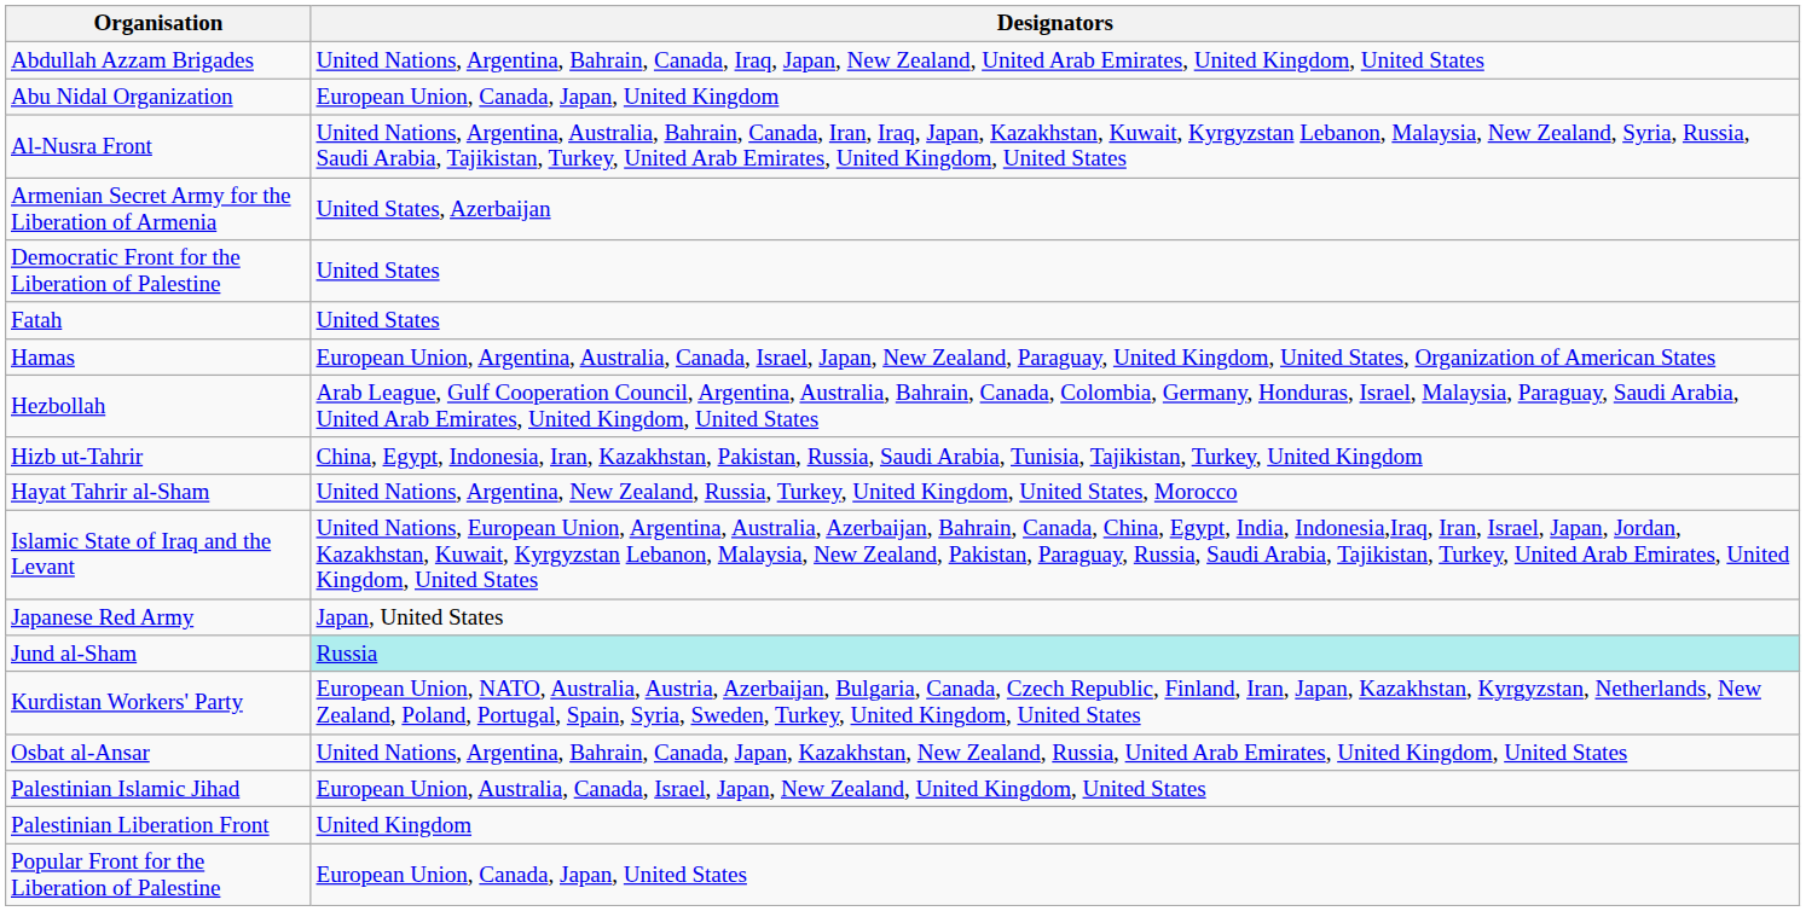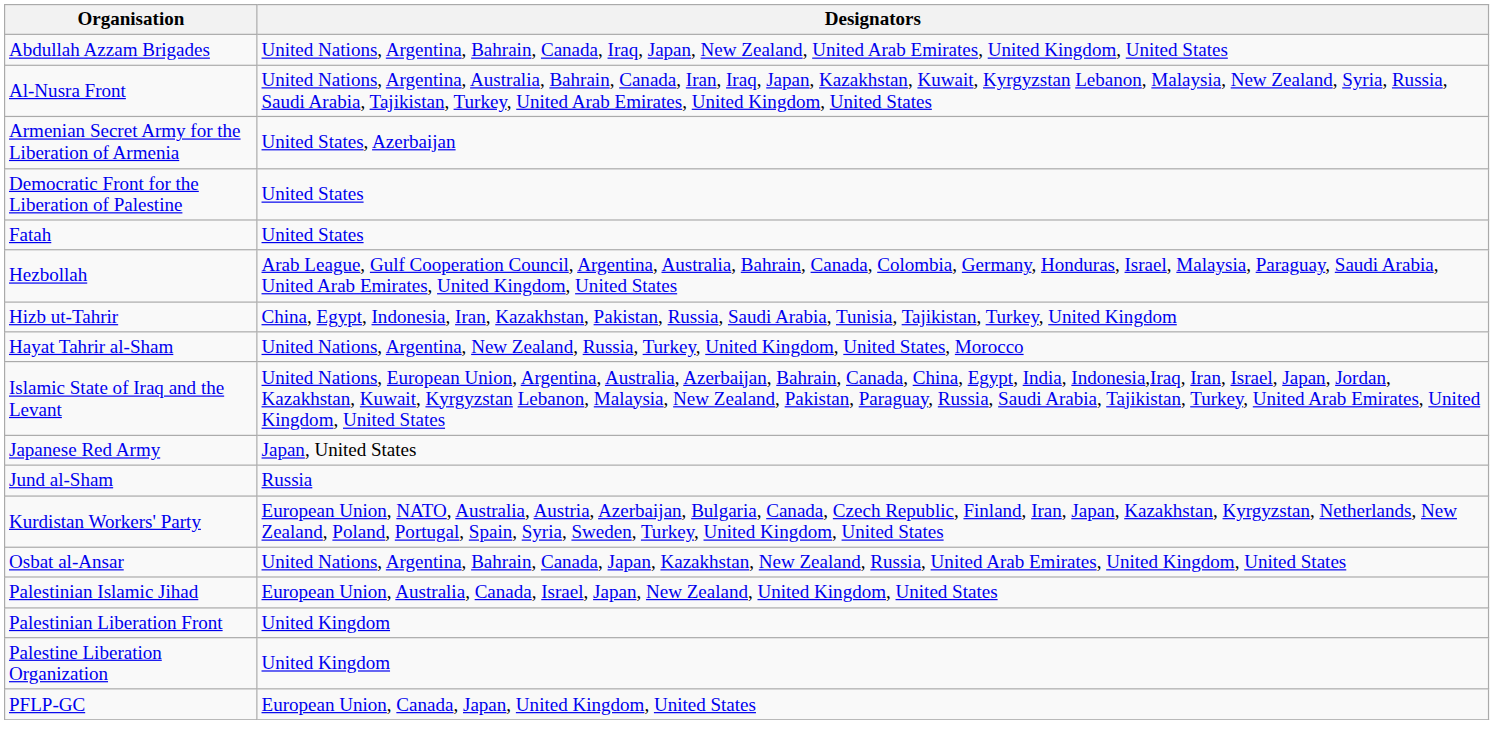 <table class="wikitable">
 <tr>
 <th>Organisation</th>
 <th>Designators</th>
 </tr>
 <tr>
 <td><a href='#'>Abdullah Azzam Brigades</a></td>
 <td><a href='#'>United Nations</a>, <a href='#'>Argentina</a>, <a href='#'>Bahrain</a>, <a href='#'>Canada</a>, <a href='#'>Iraq</a>, <a href='#'>Japan</a>, <a href='#'>New Zealand</a>, <a href='#'>United Arab Emirates</a>, <a href='#'>United Kingdom</a>, <a href='#'>United States</a></td>
-</tr>
-<tr>
-<td><a href='#'>Abu Nidal Organization</a></td>
-<td><a href='#'>European Union</a>, <a href='#'>Canada</a>, <a href='#'>Japan</a>, <a href='#'>United Kingdom</a></td>
 </tr>
 <tr>
 <td><a href='#'>Al-Nusra Front</a></td>
 <td><a href='#'>United Nations</a>, <a href='#'>Argentina</a>, <a href='#'>Australia</a>, <a href='#'>Bahrain</a>, <a href='#'>Canada</a>, <a href='#'>Iran</a>, <a href='#'>Iraq</a>, <a href='#'>Japan</a>, <a href='#'>Kazakhstan</a>, <a href='#'>Kuwait</a>, <a href='#'>Kyrgyzstan</a> <a href='#'>Lebanon</a>, <a href='#'>Malaysia</a>, <a href='#'>New Zealand</a>, <a href='#'>Syria</a>, <a href='#'>Russia</a>, <a href='#'>Saudi Arabia</a>, <a href='#'>Tajikistan</a>, <a href='#'>Turkey</a>, <a href='#'>United Arab Emirates</a>, <a href='#'>United Kingdom</a>, <a href='#'>United States</a></td>
 </tr>
 <tr>
 <td><a href='#'>Armenian Secret Army for the Liberation of Armenia</a></td>
 <td><a href='#'>United States</a>, <a href='#'>Azerbaijan</a></td>
 </tr>
 <tr>
 <td><a href='#'>Democratic Front for the Liberation of Palestine</a></td>
 <td><a href='#'>United States</a></td>
 </tr>
 <tr>
 <td><a href='#'>Fatah</a></td>
 <td><a href='#'>United States</a></td>
-</tr>
-<tr>
-<td><a href='#'>Hamas</a></td>
-<td><a href='#'>European Union</a>, <a href='#'>Argentina</a>, <a href='#'>Australia</a>, <a href='#'>Canada</a>, <a href='#'>Israel</a>, <a href='#'>Japan</a>, <a href='#'>New Zealand</a>, <a href='#'>Paraguay</a>, <a href='#'>United Kingdom</a>, <a href='#'>United States</a>, <a href='#'>Organization of American States</a></td>
 </tr>
 <tr>
 <td><a href='#'>Hezbollah</a></td>
 <td><a href='#'>Arab League</a>, <a href='#'>Gulf Cooperation Council</a>, <a href='#'>Argentina</a>, <a href='#'>Australia</a>, <a href='#'>Bahrain</a>, <a href='#'>Canada</a>, <a href='#'>Colombia</a>, <a href='#'>Germany</a>, <a href='#'>Honduras</a>, <a href='#'>Israel</a>, <a href='#'>Malaysia</a>, <a href='#'>Paraguay</a>, <a href='#'>Saudi Arabia</a>, <a href='#'>United Arab Emirates</a>, <a href='#'>United Kingdom</a>, <a href='#'>United States</a></td>
 </tr>
 <tr>
 <td><a href='#'>Hizb ut-Tahrir</a></td>
 <td><a href='#'>China</a>, <a href='#'>Egypt</a>, <a href='#'>Indonesia</a>, <a href='#'>Iran</a>, <a href='#'>Kazakhstan</a>, <a href='#'>Pakistan</a>, <a href='#'>Russia</a>, <a href='#'>Saudi Arabia</a>, <a href='#'>Tunisia</a>, <a href='#'>Tajikistan</a>, <a href='#'>Turkey</a>, <a href='#'>United Kingdom</a></td>
 </tr>
 <tr>
 <td><a href='#'>Hayat Tahrir al-Sham</a></td>
 <td><a href='#'>United Nations</a>, <a href='#'>Argentina</a>, <a href='#'>New Zealand</a>, <a href='#'>Russia</a>, <a href='#'>Turkey</a>, <a href='#'>United Kingdom</a>, <a href='#'>United States</a>, <a href='#'>Morocco</a></td>
 </tr>
 <tr>
 <td><a href='#'>Islamic State of Iraq and the Levant</a></td>
 <td><a href='#'>United Nations</a>, <a href='#'>European Union</a>, <a href='#'>Argentina</a>, <a href='#'>Australia</a>, <a href='#'>Azerbaijan</a>, <a href='#'>Bahrain</a>, <a href='#'>Canada</a>, <a href='#'>China</a>, <a href='#'>Egypt</a>, <a href='#'>India</a>, <a href='#'>Indonesia</a>,<a href='#'>Iraq</a>, <a href='#'>Iran</a>, <a href='#'>Israel</a>, <a href='#'>Japan</a>, <a href='#'>Jordan</a>, <a href='#'>Kazakhstan</a>, <a href='#'>Kuwait</a>, <a href='#'>Kyrgyzstan</a> <a href='#'>Lebanon</a>, <a href='#'>Malaysia</a>, <a href='#'>New Zealand</a>, <a href='#'>Pakistan</a>, <a href='#'>Paraguay</a>, <a href='#'>Russia</a>, <a href='#'>Saudi Arabia</a>, <a href='#'>Tajikistan</a>, <a href='#'>Turkey</a>, <a href='#'>United Arab Emirates</a>, <a href='#'>United Kingdom</a>, <a href='#'>United States</a></td>
 </tr>
 <tr>
 <td><a href='#'>Japanese Red Army</a></td>
 <td><a href='#'>Japan</a>, United States</td>
 </tr>
 <tr>
 <td><a href='#'>Jund al-Sham</a></td>
-<td style="background: paleturquoise;"><a href='#'>Russia</a></td>
+<td><a href='#'>Russia</a></td>
 </tr>
 <tr>
 <td><a href='#'>Kurdistan Workers' Party</a></td>
 <td><a href='#'>European Union</a>, <a href='#'>NATO</a>, <a href='#'>Australia</a>, <a href='#'>Austria</a>, <a href='#'>Azerbaijan</a>, <a href='#'>Bulgaria</a>, <a href='#'>Canada</a>, <a href='#'>Czech Republic</a>, <a href='#'>Finland</a>, <a href='#'>Iran</a>, <a href='#'>Japan</a>, <a href='#'>Kazakhstan</a>, <a href='#'>Kyrgyzstan</a>, <a href='#'>Netherlands</a>, <a href='#'>New Zealand</a>, <a href='#'>Poland</a>, <a href='#'>Portugal</a>, <a href='#'>Spain</a>, <a href='#'>Syria</a>, <a href='#'>Sweden</a>, <a href='#'>Turkey</a>, <a href='#'>United Kingdom</a>, <a href='#'>United States</a></td>
 </tr>
 <tr>
 <td><a href='#'>Osbat al-Ansar</a></td>
 <td><a href='#'>United Nations</a>, <a href='#'>Argentina</a>, <a href='#'>Bahrain</a>, <a href='#'>Canada</a>, <a href='#'>Japan</a>, <a href='#'>Kazakhstan</a>, <a href='#'>New Zealand</a>, <a href='#'>Russia</a>, <a href='#'>United Arab Emirates</a>, <a href='#'>United Kingdom</a>, <a href='#'>United States</a></td>
 </tr>
 <tr>
 <td><a href='#'>Palestinian Islamic Jihad</a></td>
 <td><a href='#'>European Union</a>, <a href='#'>Australia</a>, <a href='#'>Canada</a>, <a href='#'>Israel</a>, <a href='#'>Japan</a>, <a href='#'>New Zealand</a>, <a href='#'>United Kingdom</a>, <a href='#'>United States</a></td>
 </tr>
 <tr>
 <td><a href='#'>Palestinian Liberation Front</a></td>
 <td><a href='#'>United Kingdom</a></td>
 </tr>
 <tr>
-<td><a href='#'>Popular Front for the Liberation of Palestine</a></td>
-<td><a href='#'>European Union</a>, <a href='#'>Canada</a>, <a href='#'>Japan</a>, <a href='#'>United States</a></td>
+<td><a href='#'>Palestine Liberation Organization</a></td>
+<td><a href='#'>United Kingdom</a></td>
+</tr>
+<tr>
+<td><a href='#'>PFLP-GC</a></td>
+<td><a href='#'>European Union</a>, <a href='#'>Canada</a>, <a href='#'>Japan</a>, <a href='#'>United Kingdom</a>, <a href='#'>United States</a></td>
 </tr>
 </table>
